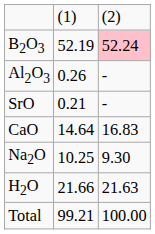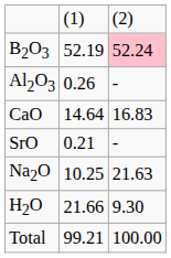 <table class="wikitable">
 <tr>
 <td></td>
 <td>(1)</td>
 <td>(2)</td>
 </tr>
 <tr>
 <td>B<sub>2</sub>O<sub>3</sub></td>
 <td>52.19</td>
 <td style="background: pink;">52.24</td>
 </tr>
 <tr>
 <td>Al<sub>2</sub>O<sub>3</sub></td>
 <td>0.26</td>
 <td>-</td>
 </tr>
 <tr>
+<td>CaO</td>
+<td>14.64</td>
+<td>16.83</td>
+</tr>
+<tr>
 <td>SrO</td>
 <td>0.21</td>
 <td>-</td>
 </tr>
 <tr>
-<td>CaO</td>
-<td>14.64</td>
-<td>16.83</td>
-</tr>
-<tr>
 <td>Na<sub>2</sub>O</td>
 <td>10.25</td>
-<td>9.30</td>
+<td>21.63</td>
 </tr>
 <tr>
 <td>H<sub>2</sub>O</td>
 <td>21.66</td>
-<td>21.63</td>
+<td>9.30</td>
 </tr>
 <tr>
 <td>Total</td>
 <td>99.21</td>
 <td>100.00</td>
 </tr>
 </table>
